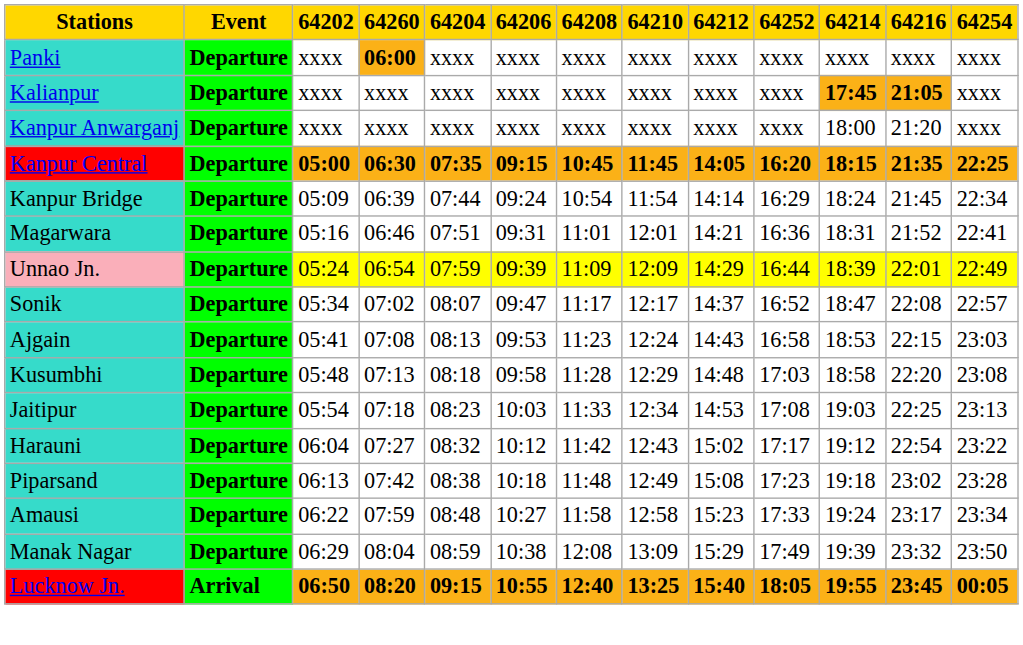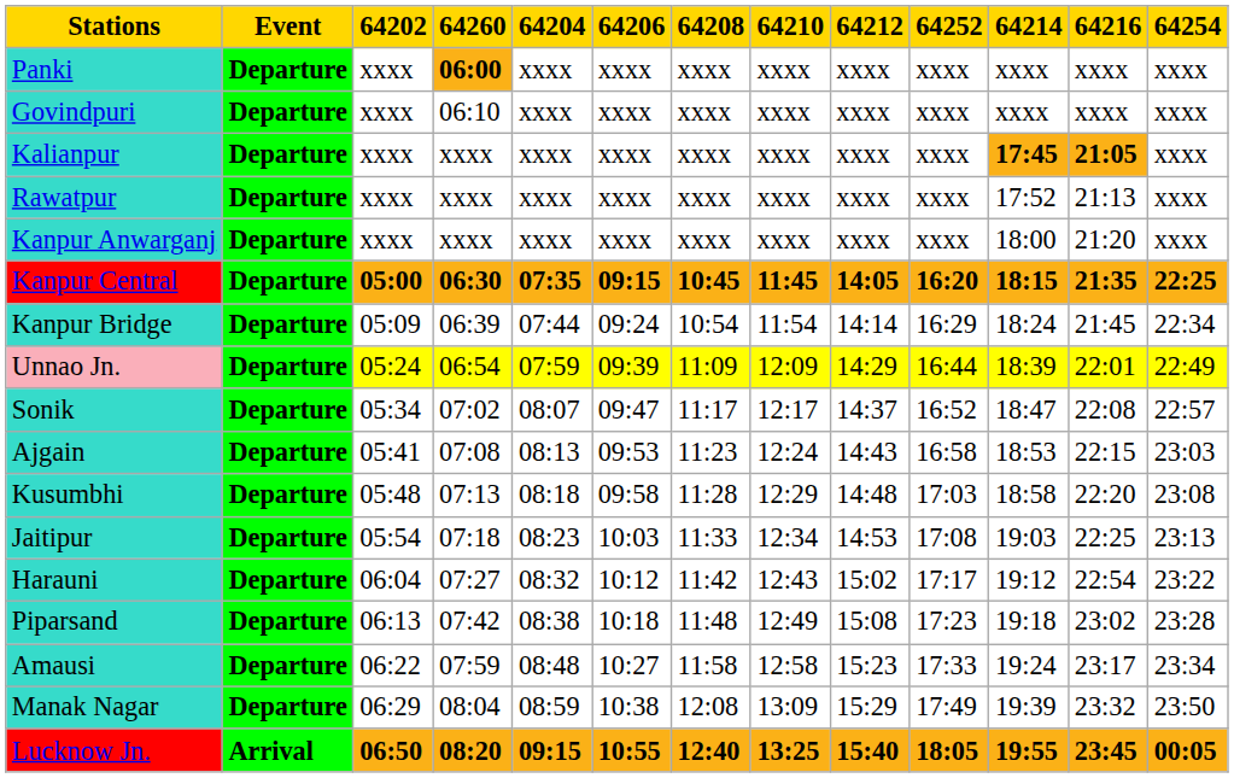 <table class="wikitable sortable" style="background:#ffffff;">
 <tr>
 <th style="background-color:#FFD700">Stations</th>
 <th ! style="background-color:#FFD700">Event</th>
 <th ! style="background-color:#FFD700">64202</th>
 <th ! style="background-color:#FFD700">64260</th>
 <th ! style="background-color:#FFD700">64204</th>
 <th ! style="background-color:#FFD700">64206</th>
 <th ! style="background-color:#FFD700">64208</th>
 <th ! style="background-color:#FFD700">64210</th>
 <th ! style="background-color:#FFD700">64212</th>
 <th ! style="background-color:#FFD700">64252</th>
 <th ! style="background-color:#FFD700">64214</th>
 <th ! style="background-color:#FFD700">64216</th>
 <th ! style="background-color:#FFD700">64254</th>
 </tr>
 <tr>
 <td align="left" style="background-color:#36DBCA"><a href='#'>Panki</a></td>
 <td align="left" style="background-color:#00FF00"><strong>Departure</strong></td>
 <td align="left">xxxx</td>
 <td align="left" style="background-color:#FBB117"><strong> 06:00</strong></td>
 <td align="left">xxxx</td>
 <td align="left">xxxx</td>
 <td align="left">xxxx</td>
 <td align="left">xxxx</td>
 <td align="left">xxxx</td>
 <td align="left">xxxx</td>
 <td align="left">xxxx</td>
 <td align="left">xxxx</td>
 <td align="left">xxxx</td>
 </tr>
 <tr>
+<td align="left" style="background-color:#36DBCA"><a href='#'>Govindpuri</a></td>
+<td align="left" style="background-color:#00FF00"><strong>Departure</strong></td>
+<td align="left">xxxx</td>
+<td align="left">06:10</td>
+<td align="left">xxxx</td>
+<td align="left">xxxx</td>
+<td align="left">xxxx</td>
+<td align="left">xxxx</td>
+<td align="left">xxxx</td>
+<td align="left">xxxx</td>
+<td align="left">xxxx</td>
+<td align="left">xxxx</td>
+<td align="left">xxxx</td>
+</tr>
+<tr>
 <td align="left" style="background-color:#36DBCA"><a href='#'>Kalianpur</a></td>
 <td align="left" style="background-color:#00FF00"><strong>Departure</strong></td>
 <td align="left">xxxx</td>
 <td align="left">xxxx</td>
 <td align="left">xxxx</td>
 <td align="left">xxxx</td>
 <td align="left">xxxx</td>
 <td align="left">xxxx</td>
 <td align="left">xxxx</td>
 <td align="left">xxxx</td>
 <td align="left" style="background-color:#FBB117"><strong> 17:45</strong></td>
 <td align="left" style="background-color:#FBB117"><strong> 21:05</strong></td>
+<td align="left">xxxx</td>
+</tr>
+<tr>
+<td align="left" style="background-color:#36DBCA"><a href='#'>Rawatpur</a></td>
+<td align="left" style="background-color:#00FF00"><strong>Departure</strong></td>
+<td align="left">xxxx</td>
+<td align="left">xxxx</td>
+<td align="left">xxxx</td>
+<td align="left">xxxx</td>
+<td align="left">xxxx</td>
+<td align="left">xxxx</td>
+<td align="left">xxxx</td>
+<td align="left">xxxx</td>
+<td align="left">17:52</td>
+<td align="left">21:13</td>
 <td align="left">xxxx</td>
 </tr>
 <tr>
 <td align="left" style="background-color:#36DBCA"><a href='#'>Kanpur Anwarganj</a></td>
 <td align="left" style="background-color:#00FF00"><strong>Departure</strong></td>
 <td align="left">xxxx</td>
 <td align="left">xxxx</td>
 <td align="left">xxxx</td>
 <td align="left">xxxx</td>
 <td align="left">xxxx</td>
 <td align="left">xxxx</td>
 <td align="left">xxxx</td>
 <td align="left">xxxx</td>
 <td align="left">18:00</td>
 <td align="left">21:20</td>
 <td align="left">xxxx</td>
 </tr>
 <tr>
 <td align="left" style="background-color:#FF0000"><a href='#'>Kanpur Central</a></td>
 <td align="left" style="background-color:#00FF00"><strong>Departure</strong></td>
 <td align="left" style="background-color:#FBB117"><strong>05:00</strong></td>
 <td align="left" style="background-color:#FBB117"><strong>06:30</strong></td>
 <td align="left" style="background-color:#FBB117"><strong>07:35</strong></td>
 <td align="left" style="background-color:#FBB117"><strong>09:15</strong></td>
 <td align="left" style="background-color:#FBB117"><strong>10:45</strong></td>
 <td align="left" style="background-color:#FBB117"><strong>11:45</strong></td>
 <td align="left" style="background-color:#FBB117"><strong>14:05</strong></td>
 <td align="left" style="background-color:#FBB117"><strong>16:20</strong></td>
 <td align="left" style="background-color:#FBB117"><strong>18:15</strong></td>
 <td align="left" style="background-color:#FBB117"><strong>21:35</strong></td>
 <td align="left" style="background-color:#FBB117"><strong>22:25</strong></td>
 </tr>
 <tr>
 <td align="left" style="background-color:#36DBCA">Kanpur Bridge</td>
 <td align="left" style="background-color:#00FF00"><strong>Departure</strong></td>
 <td align="left">05:09</td>
 <td align="left">06:39</td>
 <td align="left">07:44</td>
 <td align="left">09:24</td>
 <td align="left">10:54</td>
 <td align="left">11:54</td>
 <td align="left">14:14</td>
 <td align="left">16:29</td>
 <td align="left">18:24</td>
 <td align="left">21:45</td>
 <td align="left">22:34</td>
-</tr>
-<tr>
-<td align="left"  style="background-color:#36DBCA">Magarwara</td>
-<td align="left" style="background-color:#00FF00"><strong>Departure</strong></td>
-<td align="left">05:16</td>
-<td align="left">06:46</td>
-<td align="left">07:51</td>
-<td align="left">09:31</td>
-<td align="left">11:01</td>
-<td align="left">12:01</td>
-<td align="left">14:21</td>
-<td align="left">16:36</td>
-<td align="left">18:31</td>
-<td align="left">21:52</td>
-<td align="left">22:41</td>
 </tr>
 <tr>
 <td align="left"  style="background-color:#FAAFBA">Unnao Jn.</td>
 <td align="left"  style="background-color:#00FF00"><strong>Departure</strong></td>
 <td align="left"  style="background-color:#FFFF00">05:24</td>
 <td align="left"  style="background-color:#FFFF00">06:54</td>
 <td align="left"  style="background-color:#FFFF00">07:59</td>
 <td align="left"  style="background-color:#FFFF00">09:39</td>
 <td align="left"  style="background-color:#FFFF00">11:09</td>
 <td align="left"  style="background-color:#FFFF00">12:09</td>
 <td align="left"  style="background-color:#FFFF00">14:29</td>
 <td align="left"  style="background-color:#FFFF00">16:44</td>
 <td align="left"  style="background-color:#FFFF00">18:39</td>
 <td align="left"  style="background-color:#FFFF00">22:01</td>
 <td align="left"  style="background-color:#FFFF00">22:49</td>
 </tr>
 <tr>
 <td align="left"  style="background-color:#36DBCA">Sonik</td>
 <td align="left" style="background-color:#00FF00"><strong>Departure</strong></td>
 <td align="left">05:34</td>
 <td align="left">07:02</td>
 <td align="left">08:07</td>
 <td align="left">09:47</td>
 <td align="left">11:17</td>
 <td align="left">12:17</td>
 <td align="left">14:37</td>
 <td align="left">16:52</td>
 <td align="left">18:47</td>
 <td align="left">22:08</td>
 <td align="left">22:57</td>
 </tr>
 <tr>
 <td align="left"  style="background-color:#36DBCA">Ajgain</td>
 <td align="left" style="background-color:#00FF00"><strong>Departure</strong></td>
 <td align="left">05:41</td>
 <td align="left">07:08</td>
 <td align="left">08:13</td>
 <td align="left">09:53</td>
 <td align="left">11:23</td>
 <td align="left">12:24</td>
 <td align="left">14:43</td>
 <td align="left">16:58</td>
 <td align="left">18:53</td>
 <td align="left">22:15</td>
 <td align="left">23:03</td>
 </tr>
 <tr>
 <td align="left" style="background-color:#36DBCA">Kusumbhi</td>
 <td align="left" style="background-color:#00FF00"><strong>Departure</strong></td>
 <td align="left">05:48</td>
 <td align="left">07:13</td>
 <td align="left">08:18</td>
 <td align="left">09:58</td>
 <td align="left">11:28</td>
 <td align="left">12:29</td>
 <td align="left">14:48</td>
 <td align="left">17:03</td>
 <td align="left">18:58</td>
 <td align="left">22:20</td>
 <td align="left">23:08</td>
 </tr>
 <tr>
 <td align="left"  style="background-color:#36DBCA">Jaitipur</td>
 <td align="left" style="background-color:#00FF00"><strong>Departure</strong></td>
 <td align="left">05:54</td>
 <td align="left">07:18</td>
 <td align="left">08:23</td>
 <td align="left">10:03</td>
 <td align="left">11:33</td>
 <td align="left">12:34</td>
 <td align="left">14:53</td>
 <td align="left">17:08</td>
 <td align="left">19:03</td>
 <td align="left">22:25</td>
 <td align="left">23:13</td>
 </tr>
 <tr>
 <td align="left"  style="background-color:#36DBCA">Harauni</td>
 <td align="left" style="background-color:#00FF00"><strong>Departure</strong></td>
 <td align="left">06:04</td>
 <td align="left">07:27</td>
 <td align="left">08:32</td>
 <td align="left">10:12</td>
 <td align="left">11:42</td>
 <td align="left">12:43</td>
 <td align="left">15:02</td>
 <td align="left">17:17</td>
 <td align="left">19:12</td>
 <td align="left">22:54</td>
 <td align="left">23:22</td>
 </tr>
 <tr>
 <td align="left"  style="background-color:#36DBCA">Piparsand</td>
 <td align="left" style="background-color:#00FF00"><strong>Departure</strong></td>
 <td align="left">06:13</td>
 <td align="left">07:42</td>
 <td align="left">08:38</td>
 <td align="left">10:18</td>
 <td align="left">11:48</td>
 <td align="left">12:49</td>
 <td align="left">15:08</td>
 <td align="left">17:23</td>
 <td align="left">19:18</td>
 <td align="left">23:02</td>
 <td align="left">23:28</td>
 </tr>
 <tr>
 <td align="left"  style="background-color:#36DBCA">Amausi</td>
 <td align="left" style="background-color:#00FF00"><strong>Departure</strong></td>
 <td align="left">06:22</td>
 <td align="left">07:59</td>
 <td align="left">08:48</td>
 <td align="left">10:27</td>
 <td align="left">11:58</td>
 <td align="left">12:58</td>
 <td align="left">15:23</td>
 <td align="left">17:33</td>
 <td align="left">19:24</td>
 <td align="left">23:17</td>
 <td align="left">23:34</td>
 </tr>
 <tr>
 <td align="left"  style="background-color:#36DBCA">Manak Nagar</td>
 <td align="left" style="background-color:#00FF00"><strong>Departure</strong></td>
 <td align="left">06:29</td>
 <td align="left">08:04</td>
 <td align="left">08:59</td>
 <td align="left">10:38</td>
 <td align="left">12:08</td>
 <td align="left">13:09</td>
 <td align="left">15:29</td>
 <td align="left">17:49</td>
 <td align="left">19:39</td>
 <td align="left">23:32</td>
 <td align="left">23:50</td>
 </tr>
 <tr>
 <td align="left" style="background-color:#FF0000"><a href='#'>Lucknow Jn.</a></td>
 <td align="left" style="background-color:#00FF00"><strong>Arrival</strong></td>
 <td align="left" style="background-color:#FBB117"><strong>06:50</strong></td>
 <td align="left" style="background-color:#FBB117"><strong>08:20</strong></td>
 <td align="left" style="background-color:#FBB117"><strong>09:15</strong></td>
 <td align="left" style="background-color:#FBB117"><strong>10:55</strong></td>
 <td align="left" style="background-color:#FBB117"><strong>12:40</strong></td>
 <td align="left" style="background-color:#FBB117"><strong>13:25</strong></td>
 <td align="left" style="background-color:#FBB117"><strong>15:40</strong></td>
 <td align="left" style="background-color:#FBB117"><strong>18:05</strong></td>
 <td align="left" style="background-color:#FBB117"><strong>19:55</strong></td>
 <td align="left" style="background-color:#FBB117"><strong>23:45</strong></td>
 <td align="left" style="background-color:#FBB117"><strong>00:05</strong></td>
 </tr>
 </table>
